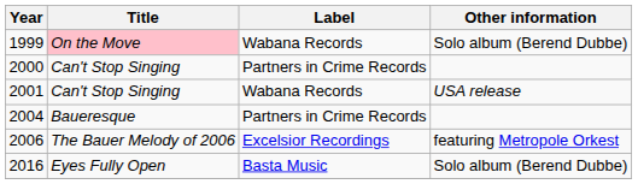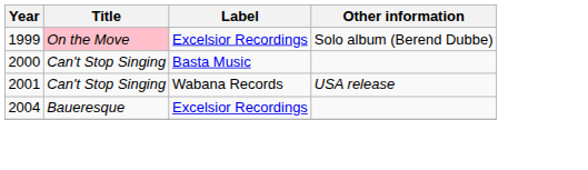 <table class="wikitable">
 <tr>
 <th>Year</th>
 <th>Title</th>
 <th>Label</th>
 <th>Other information</th>
 </tr>
 <tr>
 <td>1999</td>
 <td style="background: pink;"><em>On the Move</em></td>
-<td>Wabana Records</td>
+<td><a href='#'>Excelsior Recordings</a></td>
 <td>Solo album (Berend Dubbe)</td>
 </tr>
 <tr>
 <td>2000</td>
 <td><em>Can't Stop Singing</em></td>
-<td>Partners in Crime Records</td>
+<td><a href='#'>Basta Music</a></td>
 <td></td>
 </tr>
 <tr>
 <td>2001</td>
 <td><em>Can't Stop Singing</em></td>
 <td>Wabana Records</td>
 <td><em>USA release</em></td>
 </tr>
 <tr>
 <td>2004</td>
 <td><em>Baueresque</em></td>
-<td>Partners in Crime Records</td>
+<td><a href='#'>Excelsior Recordings</a></td>
 <td></td>
-</tr>
-<tr>
-<td>2006</td>
-<td><em>The Bauer Melody of 2006</em></td>
-<td><a href='#'>Excelsior Recordings</a></td>
-<td>featuring <a href='#'>Metropole Orkest</a></td>
-</tr>
-<tr>
-<td>2016</td>
-<td><em>Eyes Fully Open</em></td>
-<td><a href='#'>Basta Music</a></td>
-<td>Solo album (Berend Dubbe)</td>
 </tr>
 <tr>
 </tr>
 </table>
